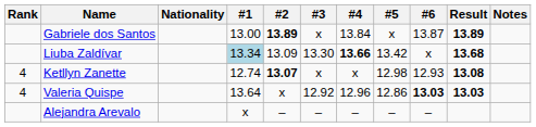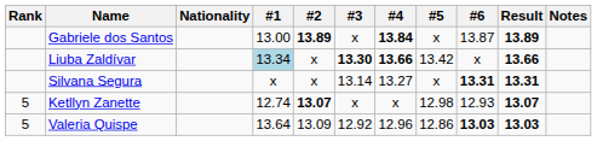 <table class="wikitable sortable" style="text-align:center">
 <tr>
 <th>Rank</th>
 <th>Name</th>
 <th>Nationality</th>
 <th>#1</th>
 <th>#2</th>
 <th>#3</th>
 <th>#4</th>
 <th>#5</th>
 <th>#6</th>
 <th>Result</th>
 <th>Notes</th>
 </tr>
 <tr>
 <td></td>
 <td align=left><a href='#'>Gabriele dos Santos</a></td>
 <td align=left></td>
 <td>13.00</td>
 <td><strong>13.89</strong></td>
 <td>x</td>
-<td>13.84</td>
+<td><strong>13.84</strong></td>
 <td>x</td>
 <td>13.87</td>
 <td><strong>13.89</strong></td>
 <td></td>
 </tr>
 <tr>
 <td></td>
 <td align=left><a href='#'>Liuba Zaldívar</a></td>
 <td align=left></td>
 <td style="background: lightblue;">13.34</td>
-<td>13.09</td>
-<td>13.30</td>
+<td>x</td>
+<td><strong>13.30</strong></td>
 <td><strong>13.66</strong></td>
 <td>13.42</td>
 <td>x</td>
-<td><strong>13.68</strong></td>
+<td><strong>13.66</strong></td>
 <td></td>
 </tr>
 <tr>
-<td>4</td>
+<td></td>
+<td align=left><a href='#'>Silvana Segura</a></td>
+<td align=left></td>
+<td>x</td>
+<td>x</td>
+<td>13.14</td>
+<td>13.27</td>
+<td>x</td>
+<td><strong>13.31</strong></td>
+<td><strong>13.31</strong></td>
+<td></td>
+</tr>
+<tr>
+<td>5</td>
 <td align=left><a href='#'>Ketllyn Zanette</a></td>
 <td align=left></td>
 <td>12.74</td>
 <td><strong>13.07</strong></td>
 <td>x</td>
 <td>x</td>
 <td>12.98</td>
 <td>12.93</td>
-<td><strong>13.08</strong></td>
+<td><strong>13.07</strong></td>
 <td></td>
 </tr>
 <tr>
-<td>4</td>
+<td>5</td>
 <td align=left><a href='#'>Valeria Quispe</a></td>
 <td align=left></td>
 <td>13.64</td>
-<td>x</td>
+<td>13.09</td>
 <td>12.92</td>
 <td>12.96</td>
 <td>12.86</td>
 <td><strong>13.03</strong></td>
 <td><strong>13.03</strong></td>
 <td></td>
 </tr>
-<tr>
-<td></td>
-<td align=left><a href='#'>Alejandra Arevalo</a></td>
-<td align=left></td>
-<td>x</td>
-<td>–</td>
-<td>–</td>
-<td>–</td>
-<td>–</td>
-<td>–</td>
-<td><strong></strong></td>
-<td></td>
-</tr>
 </table>
